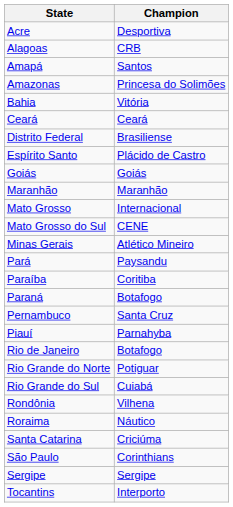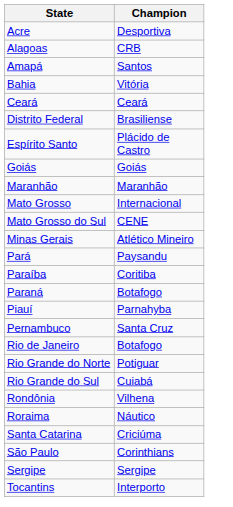 <table class="wikitable sortable">
 <tr>
 <th width=150px>State</th>
 <th width=120px>Champion</th>
 </tr>
 <tr>
 <td> <a href='#'>Acre</a></td>
 <td><a href='#'>Desportiva</a></td>
 </tr>
 <tr>
 <td> <a href='#'>Alagoas</a></td>
 <td><a href='#'>CRB</a></td>
 </tr>
 <tr>
 <td> <a href='#'>Amapá</a></td>
 <td><a href='#'>Santos</a></td>
-</tr>
-<tr>
-<td> <a href='#'>Amazonas</a></td>
-<td><a href='#'>Princesa do Solimões</a></td>
 </tr>
 <tr>
 <td> <a href='#'>Bahia</a></td>
 <td><a href='#'>Vitória</a></td>
 </tr>
 <tr>
 <td> <a href='#'>Ceará</a></td>
 <td><a href='#'>Ceará</a></td>
 </tr>
 <tr>
 <td> <a href='#'>Distrito Federal</a></td>
 <td><a href='#'>Brasiliense</a></td>
 </tr>
 <tr>
 <td> <a href='#'>Espírito Santo</a></td>
 <td><a href='#'>Plácido de Castro</a></td>
 </tr>
 <tr>
 <td> <a href='#'>Goiás</a></td>
 <td><a href='#'>Goiás</a></td>
 </tr>
 <tr>
 <td> <a href='#'>Maranhão</a></td>
 <td><a href='#'>Maranhão</a></td>
 </tr>
 <tr>
 <td> <a href='#'>Mato Grosso</a></td>
 <td><a href='#'>Internacional</a></td>
 </tr>
 <tr>
 <td> <a href='#'>Mato Grosso do Sul</a></td>
 <td><a href='#'>CENE</a></td>
 </tr>
 <tr>
 <td> <a href='#'>Minas Gerais</a></td>
 <td><a href='#'>Atlético Mineiro</a></td>
 </tr>
 <tr>
 <td> <a href='#'>Pará</a></td>
 <td><a href='#'>Paysandu</a></td>
 </tr>
 <tr>
 <td> <a href='#'>Paraíba</a></td>
 <td><a href='#'>Coritiba</a></td>
 </tr>
 <tr>
 <td> <a href='#'>Paraná</a></td>
 <td><a href='#'>Botafogo</a></td>
 </tr>
 <tr>
+<td> <a href='#'>Piauí</a></td>
+<td><a href='#'>Parnahyba</a></td>
+</tr>
+<tr>
 <td> <a href='#'>Pernambuco</a></td>
 <td><a href='#'>Santa Cruz</a></td>
-</tr>
-<tr>
-<td> <a href='#'>Piauí</a></td>
-<td><a href='#'>Parnahyba</a></td>
 </tr>
 <tr>
 <td> <a href='#'>Rio de Janeiro</a></td>
 <td><a href='#'>Botafogo</a></td>
 </tr>
 <tr>
 <td> <a href='#'>Rio Grande do Norte</a></td>
 <td><a href='#'>Potiguar</a></td>
 </tr>
 <tr>
 <td> <a href='#'>Rio Grande do Sul</a></td>
 <td><a href='#'>Cuiabá</a></td>
 </tr>
 <tr>
 <td> <a href='#'>Rondônia</a></td>
 <td><a href='#'>Vilhena</a></td>
 </tr>
 <tr>
 <td> <a href='#'>Roraima</a></td>
 <td><a href='#'>Náutico</a></td>
 </tr>
 <tr>
 <td> <a href='#'>Santa Catarina</a></td>
 <td><a href='#'>Criciúma</a></td>
 </tr>
 <tr>
 <td> <a href='#'>São Paulo</a></td>
 <td><a href='#'>Corinthians</a></td>
 </tr>
 <tr>
 <td> <a href='#'>Sergipe</a></td>
 <td><a href='#'>Sergipe</a></td>
 </tr>
 <tr>
 <td> <a href='#'>Tocantins</a></td>
 <td><a href='#'>Interporto</a></td>
 </tr>
 </table>
